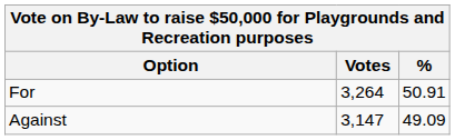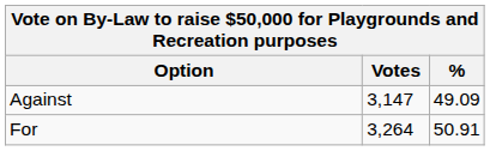 <table class="wikitable">
 <tr>
 <th colspan="3">Vote on By-Law to raise $50,000 for Playgrounds and Recreation purposes</th>
 </tr>
 <tr>
 <th style="width: 300px">Option</th>
 <th style="width: 50px">Votes</th>
 <th style="width: 40px">%</th>
 </tr>
 <tr>
+<td>Against</td>
+<td>3,147</td>
+<td>49.09</td>
+</tr>
+<tr>
 <td>For</td>
 <td>3,264</td>
 <td>50.91</td>
 </tr>
-<tr>
-<td>Against</td>
-<td>3,147</td>
-<td>49.09</td>
-</tr>
 </table>
